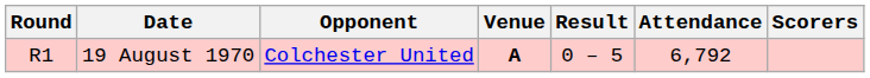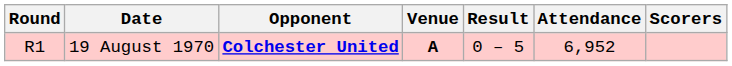 <table class="wikitable" style="font-size:100%; text-align:center">
 <tr>
 <th>Round</th>
 <th>Date</th>
 <th>Opponent</th>
 <th>Venue</th>
 <th>Result</th>
 <th>Attendance</th>
 <th>Scorers</th>
 </tr>
 <tr style="background-color: #FFCCCC;">
 <td>R1</td>
 <td>19 August 1970</td>
-<td><a href='#'>Colchester United</a></td>
+<td><strong><a href='#'>Colchester United</a></strong></td>
 <td><strong>A</strong></td>
 <td>0 – 5</td>
-<td>6,792</td>
+<td>6,952</td>
 <td></td>
 </tr>
 </table>
